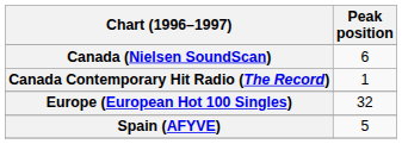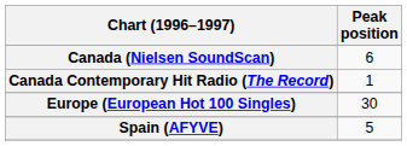 <table class="wikitable sortable plainrowheaders" style="text-align:center">
 <tr>
 <th scope="col">Chart (1996–1997)</th>
 <th scope="col">Peak<br>position</th>
 </tr>
 <tr>
 </tr>
 <tr>
 <th scope="row">Canada (<a href='#'>Nielsen SoundScan</a>)</th>
 <td>6</td>
 </tr>
 <tr>
 <th scope="row">Canada Contemporary Hit Radio (<em><a href='#'>The Record</a></em>)</th>
 <td>1</td>
 </tr>
 <tr>
 </tr>
 <tr>
 </tr>
 <tr>
 </tr>
 <tr>
 <th scope="row">Europe (<a href='#'>European Hot 100 Singles</a>)</th>
-<td>32</td>
+<td>30</td>
 </tr>
 <tr>
 </tr>
 <tr>
 </tr>
 <tr>
 </tr>
 <tr>
 </tr>
 <tr>
 </tr>
 <tr>
 </tr>
 <tr>
 <th scope="row">Spain (<a href='#'>AFYVE</a>)</th>
 <td>5</td>
 </tr>
 <tr>
 </tr>
 <tr>
 </tr>
 <tr>
 </tr>
 <tr>
 </tr>
 <tr>
 </tr>
 <tr>
 </tr>
 <tr>
 </tr>
 <tr>
 </tr>
 <tr>
 </tr>
 <tr>
 </tr>
 </table>
